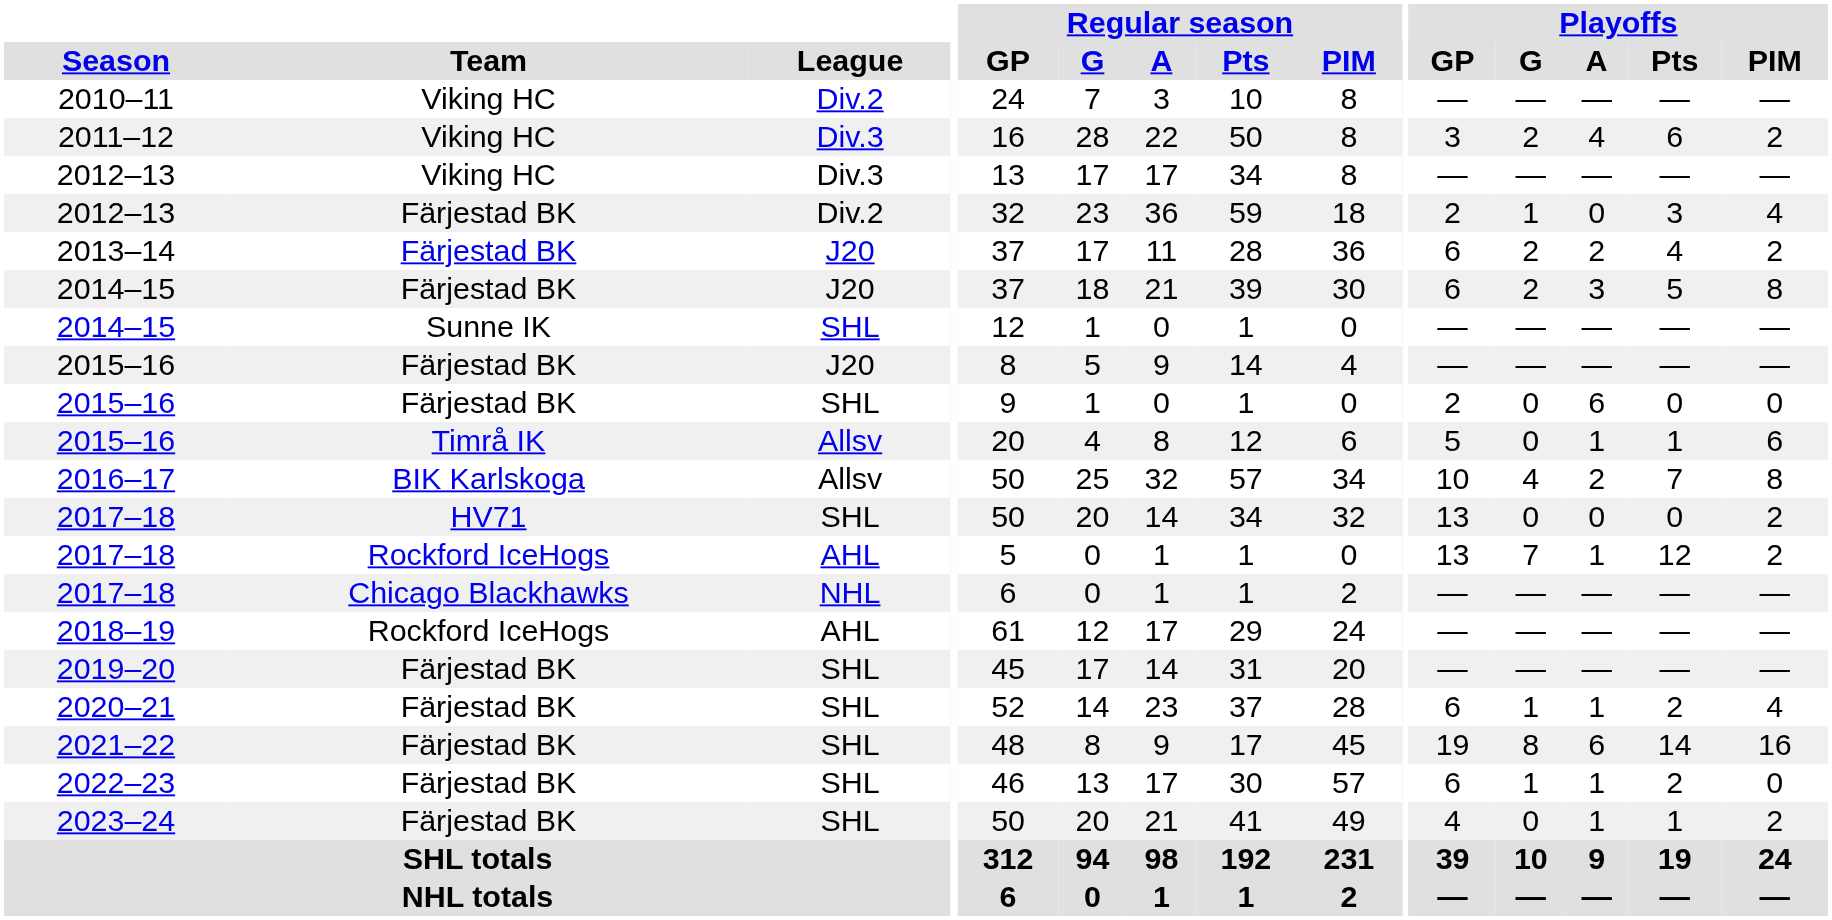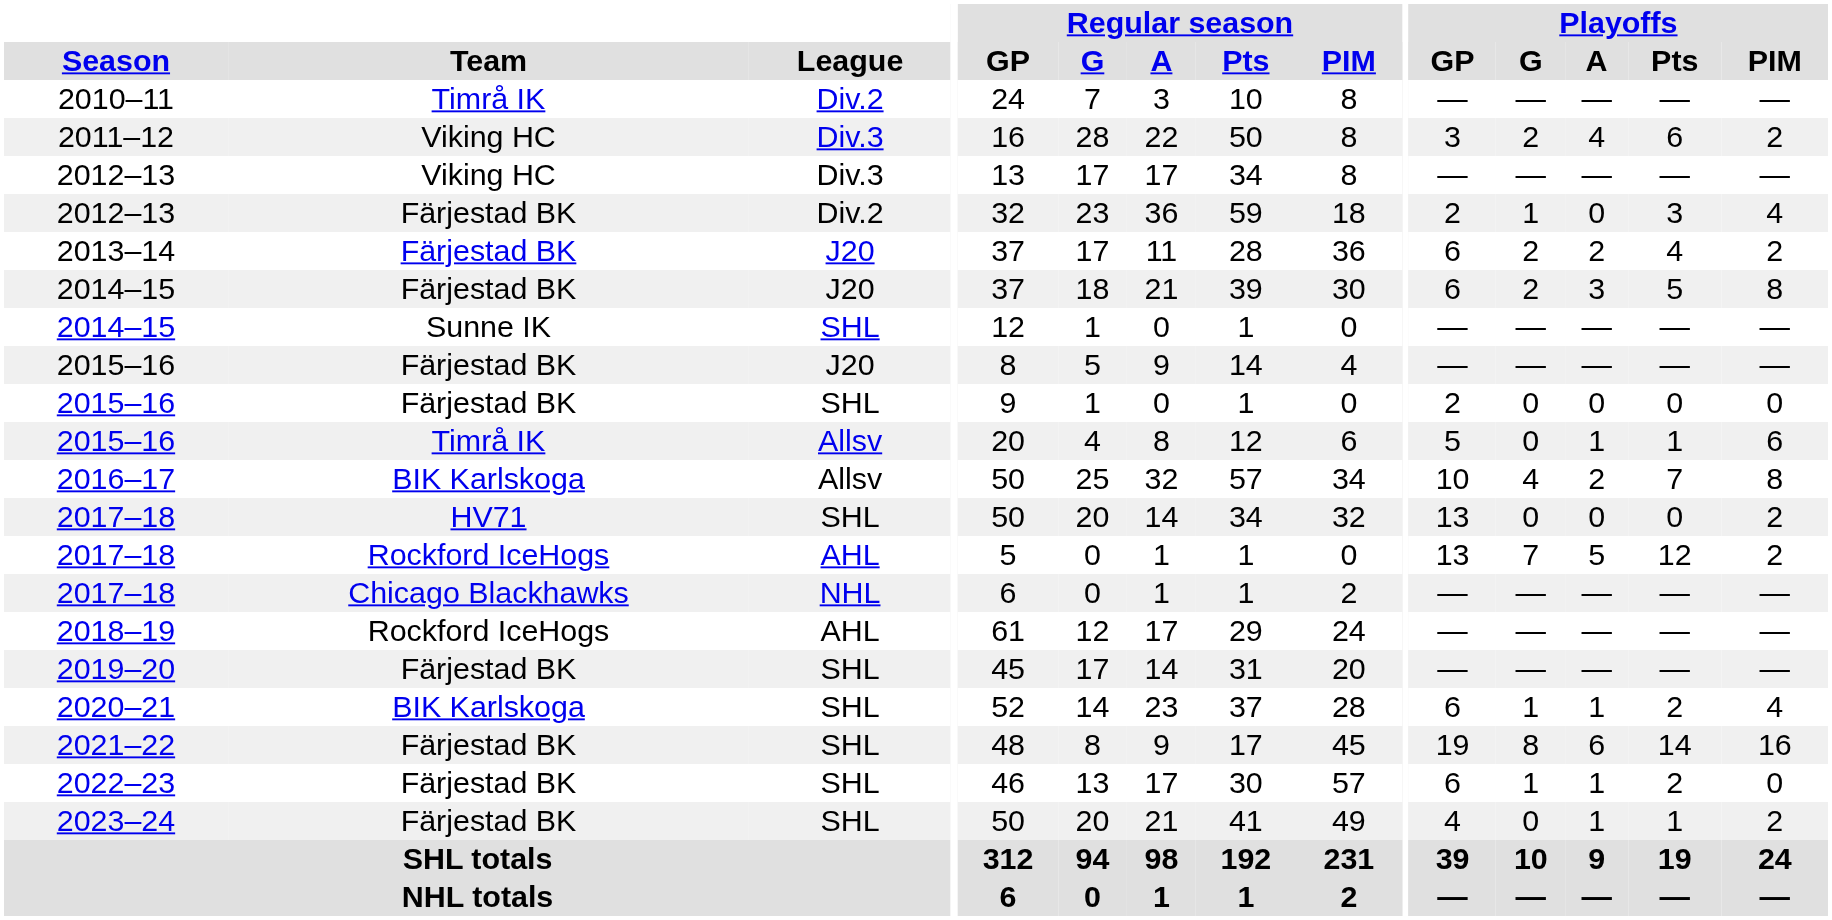 <table border="0" cellpadding="1" cellspacing="0" style="text-align:center; width:60em">
 <tr bgcolor="#e0e0e0">
 <th colspan="3" bgcolor="#ffffff"></th>
 <th rowspan="99" bgcolor="#ffffff"></th>
 <th colspan="5"><a href='#'>Regular season</a></th>
 <th rowspan="99" bgcolor="#ffffff"></th>
 <th colspan="5"><a href='#'>Playoffs</a></th>
 </tr>
 <tr bgcolor="#e0e0e0">
 <th><a href='#'>Season</a></th>
 <th>Team</th>
 <th>League</th>
 <th>GP</th>
 <th><a href='#'>G</a></th>
 <th><a href='#'>A</a></th>
 <th><a href='#'>Pts</a></th>
 <th><a href='#'>PIM</a></th>
 <th>GP</th>
 <th>G</th>
 <th>A</th>
 <th>Pts</th>
 <th>PIM</th>
 </tr>
 <tr>
 <td>2010–11</td>
-<td>Viking HC</td>
+<td><a href='#'>Timrå IK</a></td>
 <td><a href='#'>Div.2</a></td>
 <td>24</td>
 <td>7</td>
 <td>3</td>
 <td>10</td>
 <td>8</td>
 <td>—</td>
 <td>—</td>
 <td>—</td>
 <td>—</td>
 <td>—</td>
 </tr>
 <tr bgcolor="#f0f0f0">
 <td>2011–12</td>
 <td>Viking HC</td>
 <td><a href='#'>Div.3</a></td>
 <td>16</td>
 <td>28</td>
 <td>22</td>
 <td>50</td>
 <td>8</td>
 <td>3</td>
 <td>2</td>
 <td>4</td>
 <td>6</td>
 <td>2</td>
 </tr>
 <tr>
 <td>2012–13</td>
 <td>Viking HC</td>
 <td>Div.3</td>
 <td>13</td>
 <td>17</td>
 <td>17</td>
 <td>34</td>
 <td>8</td>
 <td>—</td>
 <td>—</td>
 <td>—</td>
 <td>—</td>
 <td>—</td>
 </tr>
 <tr bgcolor="#f0f0f0">
 <td>2012–13</td>
 <td>Färjestad BK</td>
 <td>Div.2</td>
 <td>32</td>
 <td>23</td>
 <td>36</td>
 <td>59</td>
 <td>18</td>
 <td>2</td>
 <td>1</td>
 <td>0</td>
 <td>3</td>
 <td>4</td>
 </tr>
 <tr>
 <td>2013–14</td>
 <td><a href='#'>Färjestad BK</a></td>
 <td><a href='#'>J20</a></td>
 <td>37</td>
 <td>17</td>
 <td>11</td>
 <td>28</td>
 <td>36</td>
 <td>6</td>
 <td>2</td>
 <td>2</td>
 <td>4</td>
 <td>2</td>
 </tr>
 <tr bgcolor="#f0f0f0">
 <td>2014–15</td>
 <td>Färjestad BK</td>
 <td>J20</td>
 <td>37</td>
 <td>18</td>
 <td>21</td>
 <td>39</td>
 <td>30</td>
 <td>6</td>
 <td>2</td>
 <td>3</td>
 <td>5</td>
 <td>8</td>
 </tr>
 <tr>
 <td><a href='#'>2014–15</a></td>
 <td>Sunne IK</td>
 <td><a href='#'>SHL</a></td>
 <td>12</td>
 <td>1</td>
 <td>0</td>
 <td>1</td>
 <td>0</td>
 <td>—</td>
 <td>—</td>
 <td>—</td>
 <td>—</td>
 <td>—</td>
 </tr>
 <tr bgcolor="#f0f0f0">
 <td>2015–16</td>
 <td>Färjestad BK</td>
 <td>J20</td>
 <td>8</td>
 <td>5</td>
 <td>9</td>
 <td>14</td>
 <td>4</td>
 <td>—</td>
 <td>—</td>
 <td>—</td>
 <td>—</td>
 <td>—</td>
 </tr>
 <tr>
 <td><a href='#'>2015–16</a></td>
 <td>Färjestad BK</td>
 <td>SHL</td>
 <td>9</td>
 <td>1</td>
 <td>0</td>
 <td>1</td>
 <td>0</td>
 <td>2</td>
 <td>0</td>
-<td>6</td>
+<td>0</td>
 <td>0</td>
 <td>0</td>
 </tr>
 <tr bgcolor="#f0f0f0">
 <td><a href='#'>2015–16</a></td>
 <td><a href='#'>Timrå IK</a></td>
 <td><a href='#'>Allsv</a></td>
 <td>20</td>
 <td>4</td>
 <td>8</td>
 <td>12</td>
 <td>6</td>
 <td>5</td>
 <td>0</td>
 <td>1</td>
 <td>1</td>
 <td>6</td>
 </tr>
 <tr>
 <td><a href='#'>2016–17</a></td>
 <td><a href='#'>BIK Karlskoga</a></td>
 <td>Allsv</td>
 <td>50</td>
 <td>25</td>
 <td>32</td>
 <td>57</td>
 <td>34</td>
 <td>10</td>
 <td>4</td>
 <td>2</td>
 <td>7</td>
 <td>8</td>
 </tr>
 <tr bgcolor="#f0f0f0">
 <td><a href='#'>2017–18</a></td>
 <td><a href='#'>HV71</a></td>
 <td>SHL</td>
 <td>50</td>
 <td>20</td>
 <td>14</td>
 <td>34</td>
 <td>32</td>
 <td>13</td>
 <td>0</td>
 <td>0</td>
 <td>0</td>
 <td>2</td>
 </tr>
 <tr>
 <td><a href='#'>2017–18</a></td>
 <td><a href='#'>Rockford IceHogs</a></td>
 <td><a href='#'>AHL</a></td>
 <td>5</td>
 <td>0</td>
 <td>1</td>
 <td>1</td>
 <td>0</td>
 <td>13</td>
 <td>7</td>
-<td>1</td>
+<td>5</td>
 <td>12</td>
 <td>2</td>
 </tr>
 <tr bgcolor="#f0f0f0">
 <td><a href='#'>2017–18</a></td>
 <td><a href='#'>Chicago Blackhawks</a></td>
 <td><a href='#'>NHL</a></td>
 <td>6</td>
 <td>0</td>
 <td>1</td>
 <td>1</td>
 <td>2</td>
 <td>—</td>
 <td>—</td>
 <td>—</td>
 <td>—</td>
 <td>—</td>
 </tr>
 <tr>
 <td><a href='#'>2018–19</a></td>
 <td>Rockford IceHogs</td>
 <td>AHL</td>
 <td>61</td>
 <td>12</td>
 <td>17</td>
 <td>29</td>
 <td>24</td>
 <td>—</td>
 <td>—</td>
 <td>—</td>
 <td>—</td>
 <td>—</td>
 </tr>
 <tr bgcolor="#f0f0f0">
 <td><a href='#'>2019–20</a></td>
 <td>Färjestad BK</td>
 <td>SHL</td>
 <td>45</td>
 <td>17</td>
 <td>14</td>
 <td>31</td>
 <td>20</td>
 <td>—</td>
 <td>—</td>
 <td>—</td>
 <td>—</td>
 <td>—</td>
 </tr>
 <tr>
 <td><a href='#'>2020–21</a></td>
-<td>Färjestad BK</td>
+<td><a href='#'>BIK Karlskoga</a></td>
 <td>SHL</td>
 <td>52</td>
 <td>14</td>
 <td>23</td>
 <td>37</td>
 <td>28</td>
 <td>6</td>
 <td>1</td>
 <td>1</td>
 <td>2</td>
 <td>4</td>
 </tr>
 <tr bgcolor="#f0f0f0">
 <td><a href='#'>2021–22</a></td>
 <td>Färjestad BK</td>
 <td>SHL</td>
 <td>48</td>
 <td>8</td>
 <td>9</td>
 <td>17</td>
 <td>45</td>
 <td>19</td>
 <td>8</td>
 <td>6</td>
 <td>14</td>
 <td>16</td>
 </tr>
 <tr>
 <td><a href='#'>2022–23</a></td>
 <td>Färjestad BK</td>
 <td>SHL</td>
 <td>46</td>
 <td>13</td>
 <td>17</td>
 <td>30</td>
 <td>57</td>
 <td>6</td>
 <td>1</td>
 <td>1</td>
 <td>2</td>
 <td>0</td>
 </tr>
 <tr bgcolor="#f0f0f0">
 <td><a href='#'>2023–24</a></td>
 <td>Färjestad BK</td>
 <td>SHL</td>
 <td>50</td>
 <td>20</td>
 <td>21</td>
 <td>41</td>
 <td>49</td>
 <td>4</td>
 <td>0</td>
 <td>1</td>
 <td>1</td>
 <td>2</td>
 </tr>
 <tr bgcolor="#e0e0e0">
 <th colspan="3">SHL totals</th>
 <th>312</th>
 <th>94</th>
 <th>98</th>
 <th>192</th>
 <th>231</th>
 <th>39</th>
 <th>10</th>
 <th>9</th>
 <th>19</th>
 <th>24</th>
 </tr>
 <tr bgcolor="#e0e0e0">
 <th colspan="3">NHL totals</th>
 <th>6</th>
 <th>0</th>
 <th>1</th>
 <th>1</th>
 <th>2</th>
 <th>—</th>
 <th>—</th>
 <th>—</th>
 <th>—</th>
 <th>—</th>
 </tr>
 </table>
